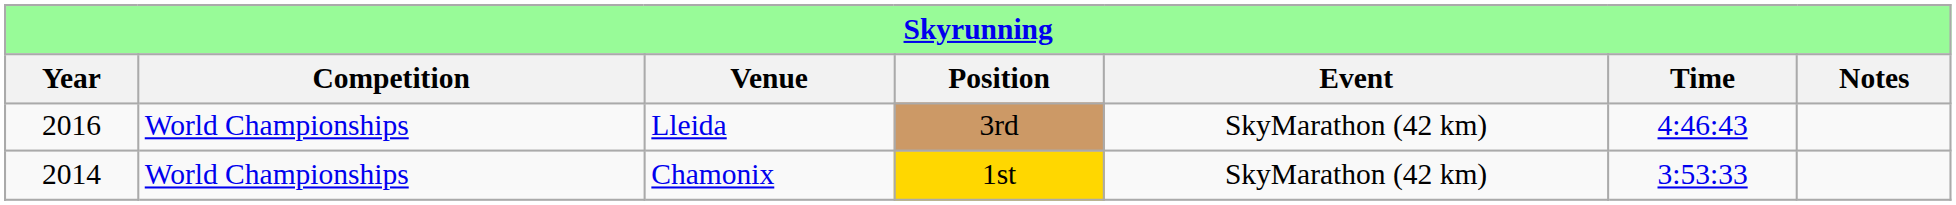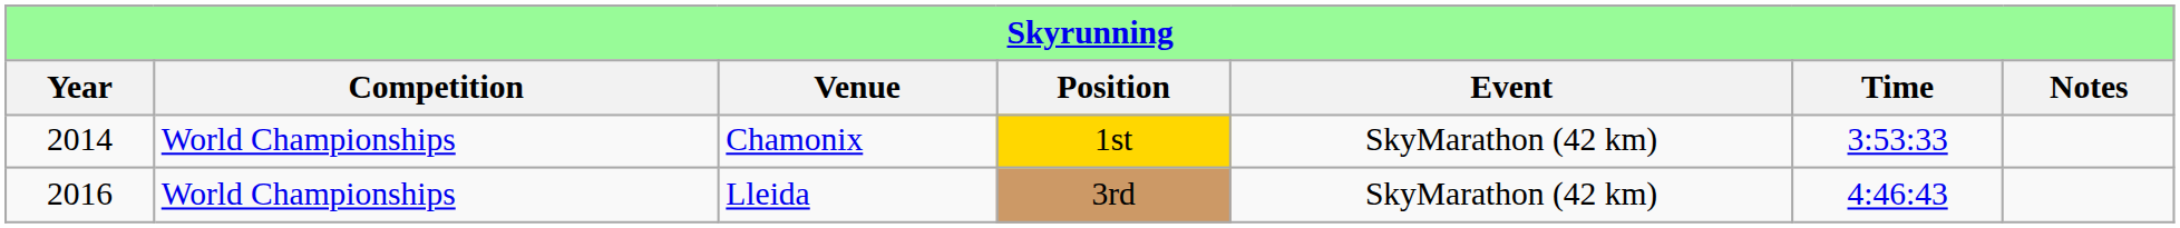 <table class="wikitable" width=60% style="font-size:90%; text-align:center;">
 <tr>
 <td colspan=7 bgcolor=Palegreen><strong><a href='#'>Skyrunning</a></strong></td>
 </tr>
 <tr>
 <th>Year</th>
 <th>Competition</th>
 <th>Venue</th>
 <th>Position</th>
 <th>Event</th>
 <th>Time</th>
 <th>Notes</th>
 </tr>
 <tr>
+<td>2014</td>
+<td align=left><a href='#'>World Championships</a></td>
+<td align=left> <a href='#'>Chamonix</a></td>
+<td bgcolor=gold>1st</td>
+<td>SkyMarathon (42 km)</td>
+<td><a href='#'>3:53:33</a></td>
+<td></td>
+</tr>
+<tr>
 <td>2016</td>
 <td align=left><a href='#'>World Championships</a></td>
 <td align=left> <a href='#'>Lleida</a></td>
 <td bgcolor=cc9966>3rd</td>
 <td>SkyMarathon (42 km)</td>
 <td><a href='#'>4:46:43</a></td>
 <td></td>
 </tr>
-<tr>
-<td>2014</td>
-<td align=left><a href='#'>World Championships</a></td>
-<td align=left> <a href='#'>Chamonix</a></td>
-<td bgcolor=gold>1st</td>
-<td>SkyMarathon (42 km)</td>
-<td><a href='#'>3:53:33</a></td>
-<td></td>
-</tr>
 </table>
